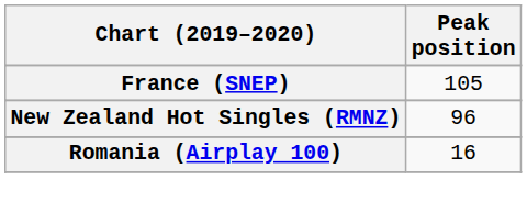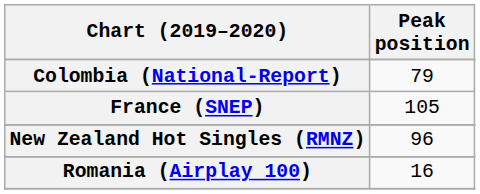 <table class="wikitable sortable plainrowheaders" style="text-align:center">
 <tr>
 <th scope="col">Chart (2019–2020)</th>
 <th scope="col">Peak<br>position</th>
 </tr>
 <tr>
 </tr>
 <tr>
 </tr>
 <tr>
+</tr>
+<tr>
+<th scope="row">Colombia (<a href='#'>National-Report</a>)</th>
+<td>79</td>
 </tr>
 <tr>
 <th scope="row">France (<a href='#'>SNEP</a>)</th>
 <td>105</td>
 </tr>
 <tr>
 </tr>
 <tr>
 </tr>
 <tr>
 </tr>
 <tr>
 <th scope="row">New Zealand Hot Singles (<a href='#'>RMNZ</a>)</th>
 <td>96</td>
 </tr>
 <tr>
 </tr>
 <tr>
 </tr>
 <tr>
 <th scope="row">Romania (<a href='#'>Airplay 100</a>)</th>
 <td>16</td>
 </tr>
 <tr>
 </tr>
 <tr>
 </tr>
 <tr>
 </tr>
 <tr>
 </tr>
 <tr>
 </tr>
 </table>
